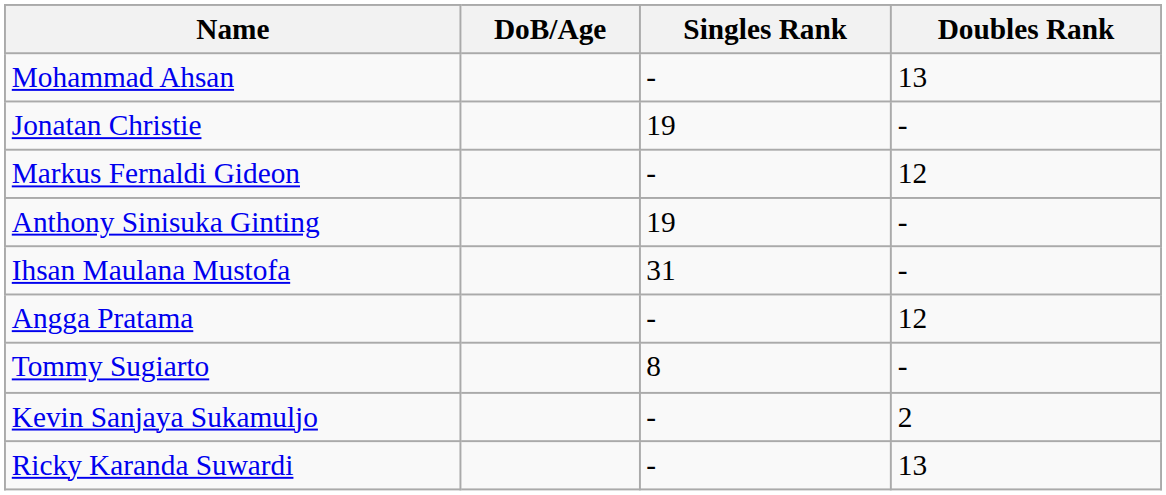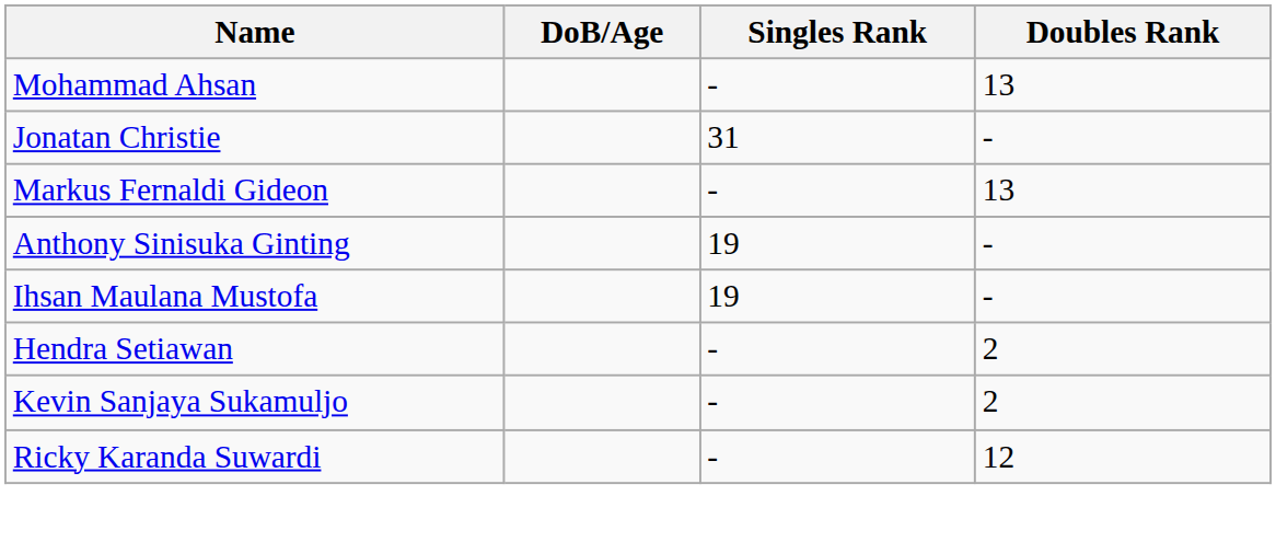 <table class="wikitable"  style="width:600px; font-size:95%;">
 <tr>
 <th align="left">Name</th>
 <th align="left">DoB/Age</th>
 <th align="left">Singles Rank</th>
 <th align="left">Doubles Rank</th>
 </tr>
 <tr>
 <td><a href='#'>Mohammad Ahsan</a></td>
 <td></td>
 <td>-</td>
 <td>13</td>
 </tr>
 <tr>
 <td><a href='#'>Jonatan Christie</a></td>
 <td></td>
-<td>19</td>
+<td>31</td>
 <td>-</td>
 </tr>
 <tr>
 <td><a href='#'>Markus Fernaldi Gideon</a></td>
 <td></td>
 <td>-</td>
-<td>12</td>
+<td>13</td>
 </tr>
 <tr>
 <td><a href='#'>Anthony Sinisuka Ginting</a></td>
 <td></td>
 <td>19</td>
 <td>-</td>
 </tr>
 <tr>
 <td><a href='#'>Ihsan Maulana Mustofa</a></td>
 <td></td>
-<td>31</td>
+<td>19</td>
 <td>-</td>
 </tr>
 <tr>
-<td><a href='#'>Angga Pratama</a></td>
+<td><a href='#'>Hendra Setiawan</a></td>
 <td></td>
 <td>-</td>
-<td>12</td>
-</tr>
-<tr>
-<td><a href='#'>Tommy Sugiarto</a></td>
-<td></td>
-<td>8</td>
-<td>-</td>
+<td>2</td>
 </tr>
 <tr>
 <td><a href='#'>Kevin Sanjaya Sukamuljo</a></td>
 <td></td>
 <td>-</td>
 <td>2</td>
 </tr>
 <tr>
 <td><a href='#'>Ricky Karanda Suwardi</a></td>
 <td></td>
 <td>-</td>
-<td>13</td>
+<td>12</td>
 </tr>
 </table>
